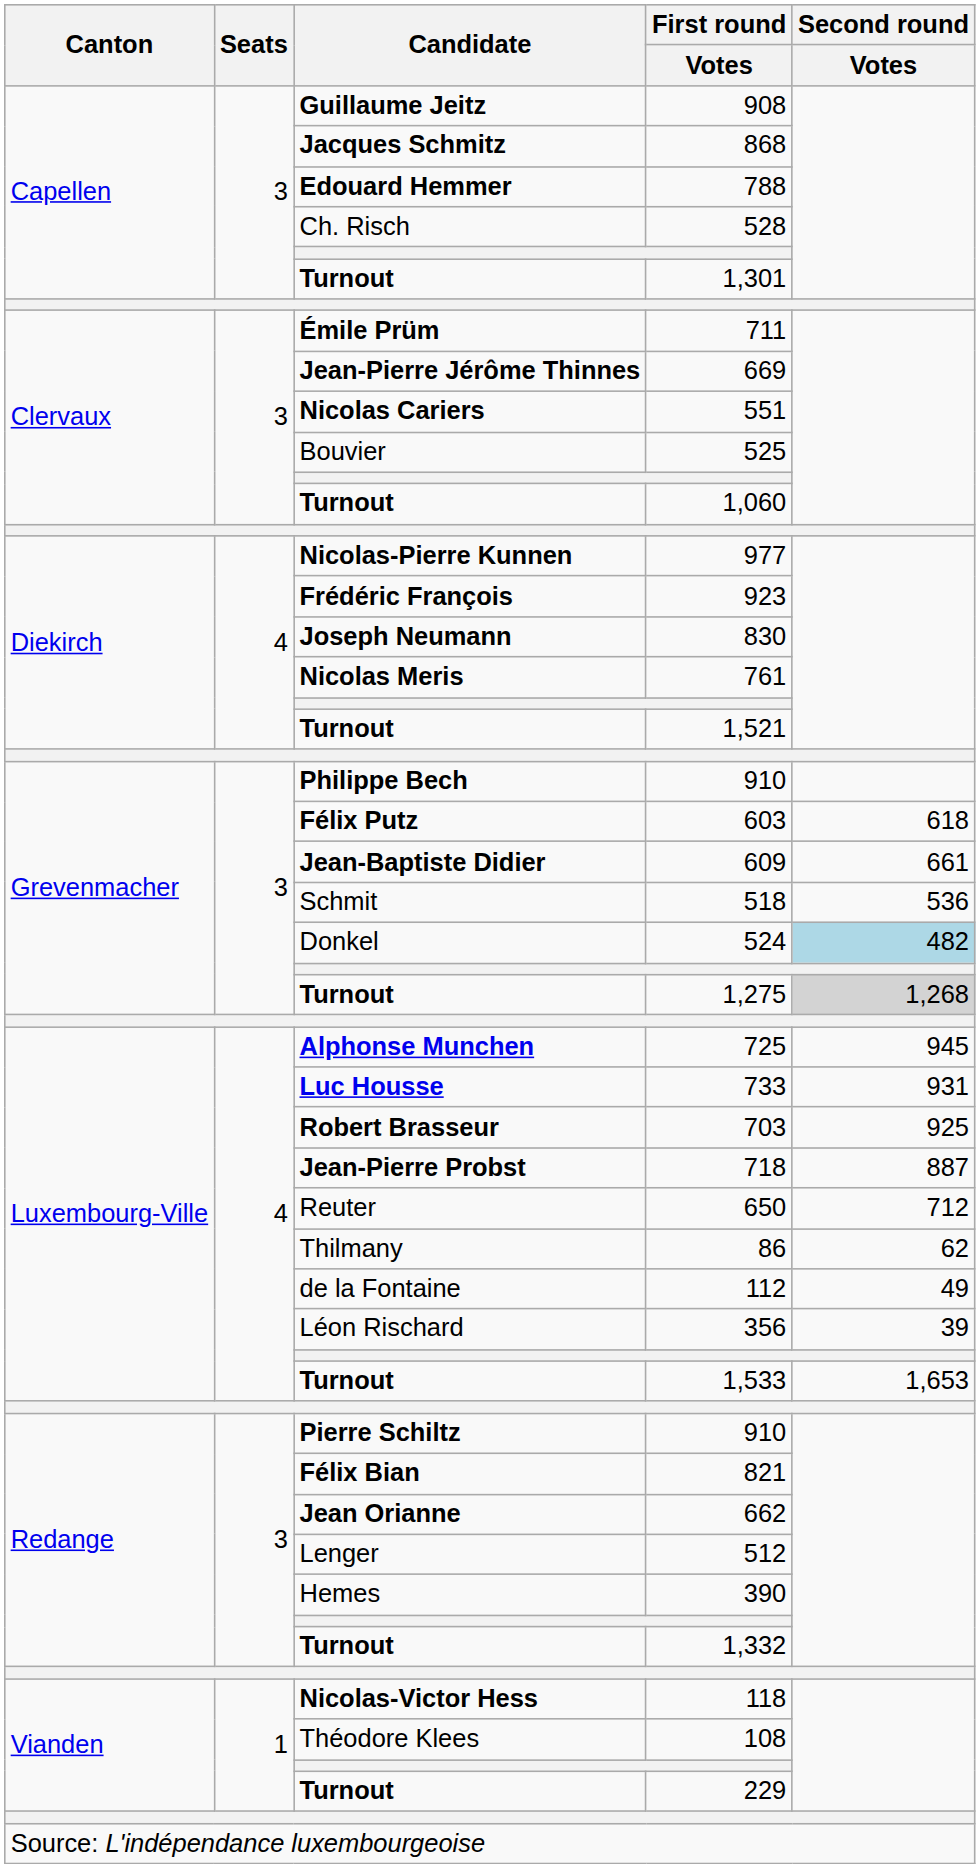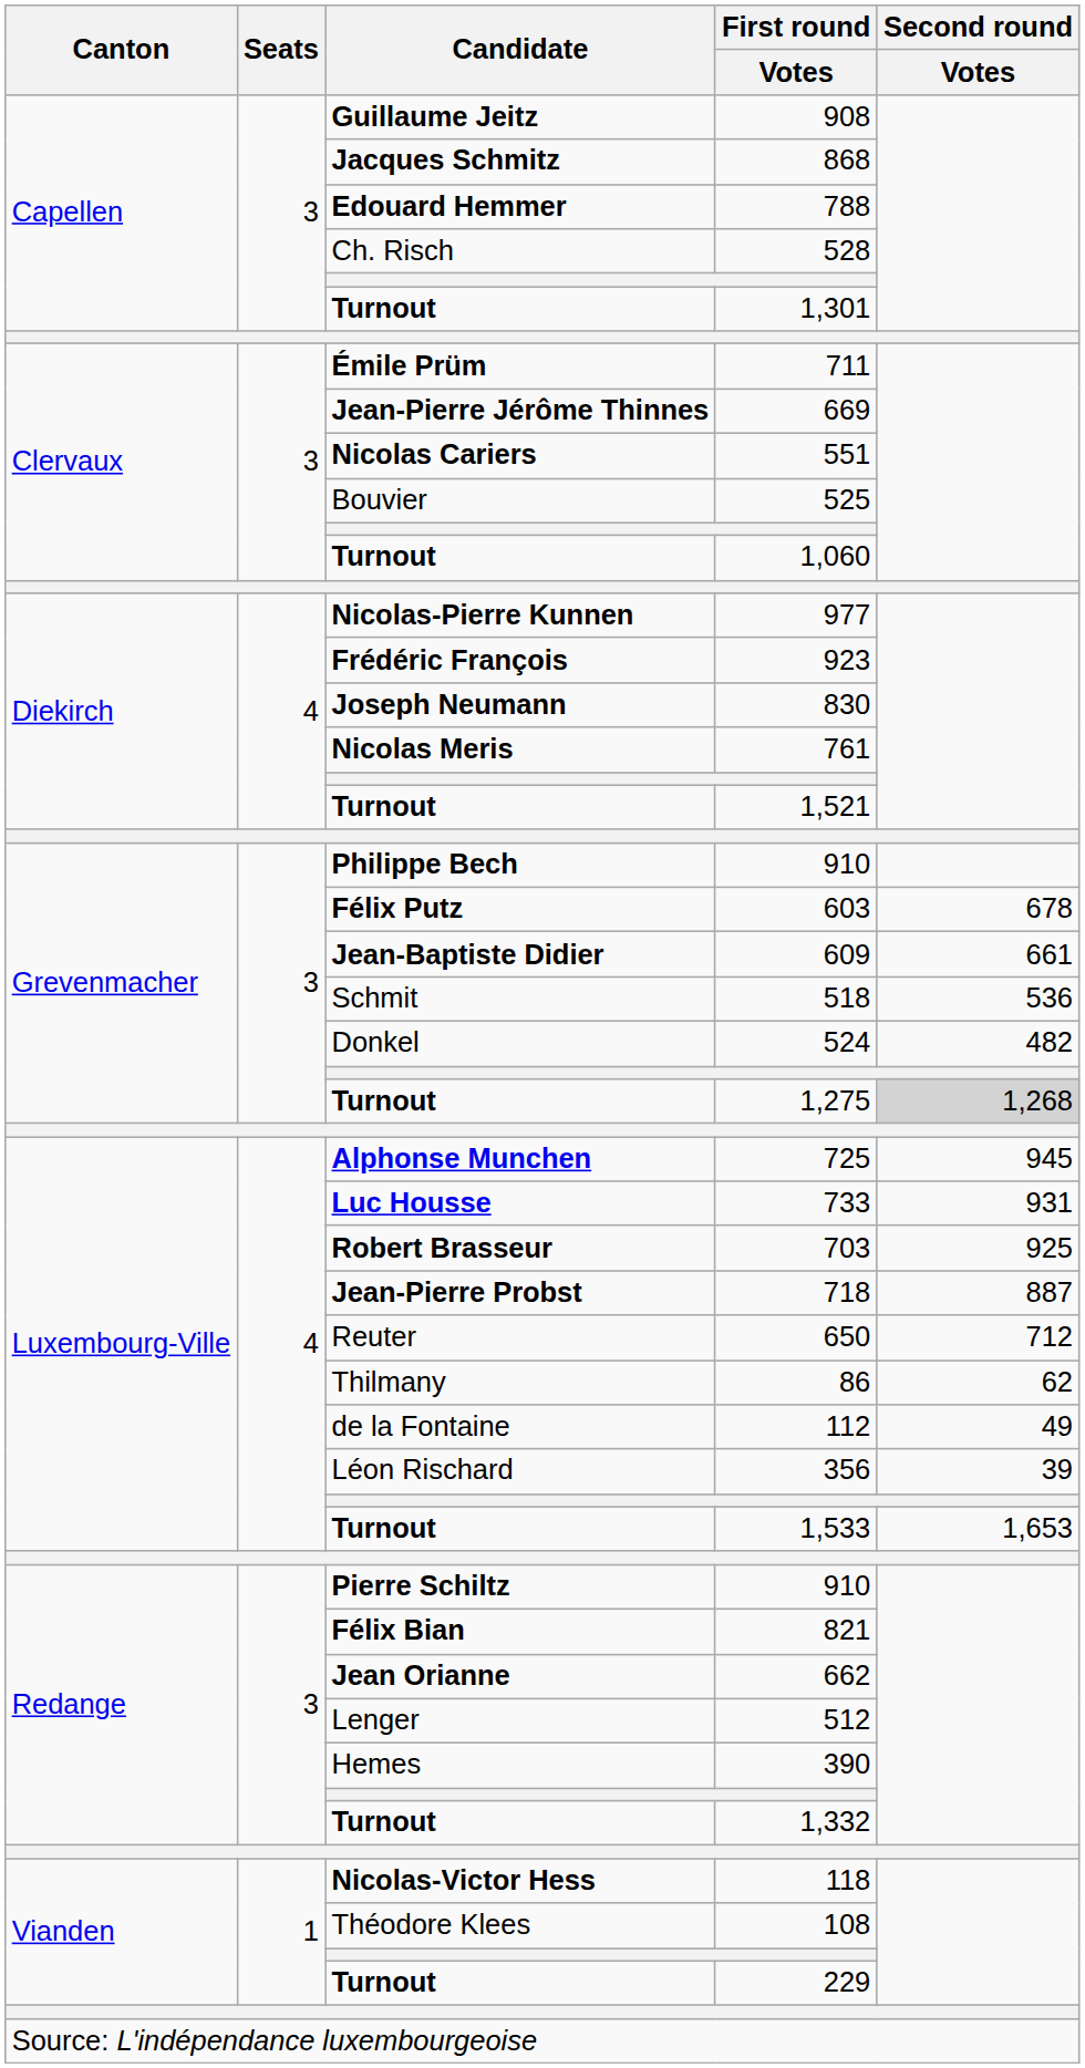 <table class=wikitable>
 <tr>
 <th rowspan=2>Canton</th>
 <th rowspan=2>Seats</th>
 <th rowspan=2>Candidate</th>
 <th>First round</th>
 <th>Second round</th>
 </tr>
 <tr>
 <th>Votes</th>
 <th>Votes</th>
 </tr>
 <tr>
 <td rowspan=6><a href='#'>Capellen</a></td>
 <td rowspan=6 align=right>3</td>
 <td><strong>Guillaume Jeitz</strong></td>
 <td align=right>908</td>
 <td rowspan=6></td>
 </tr>
 <tr>
 <td><strong>Jacques Schmitz</strong></td>
 <td align=right>868</td>
 </tr>
 <tr>
 <td><strong>Edouard Hemmer</strong></td>
 <td align=right>788</td>
 </tr>
 <tr>
 <td>Ch. Risch</td>
 <td align=right>528</td>
 </tr>
 <tr>
 <th colspan=2></th>
 </tr>
 <tr>
 <td><strong>Turnout</strong></td>
 <td align=right>1,301</td>
 </tr>
 <tr>
 <th colspan=5></th>
 </tr>
 <tr>
 <td rowspan=6><a href='#'>Clervaux</a></td>
 <td rowspan=6 align=right>3</td>
 <td><strong>Émile Prüm</strong></td>
 <td align=right>711</td>
 <td rowspan=6></td>
 </tr>
 <tr>
 <td><strong>Jean-Pierre Jérôme Thinnes</strong></td>
 <td align=right>669</td>
 </tr>
 <tr>
 <td><strong>Nicolas Cariers</strong></td>
 <td align=right>551</td>
 </tr>
 <tr>
 <td>Bouvier</td>
 <td align=right>525</td>
 </tr>
 <tr>
 <th colspan=2></th>
 </tr>
 <tr>
 <td><strong>Turnout</strong></td>
 <td align=right>1,060</td>
 </tr>
 <tr>
 <th colspan=5></th>
 </tr>
 <tr>
 <td rowspan=6><a href='#'>Diekirch</a></td>
 <td rowspan=6 align=right>4</td>
 <td><strong>Nicolas-Pierre Kunnen</strong></td>
 <td align=right>977</td>
 <td rowspan=6></td>
 </tr>
 <tr>
 <td><strong>Frédéric François</strong></td>
 <td align=right>923</td>
 </tr>
 <tr>
 <td><strong>Joseph Neumann</strong></td>
 <td align=right>830</td>
 </tr>
 <tr>
 <td><strong>Nicolas Meris</strong></td>
 <td align=right>761</td>
 </tr>
 <tr>
 <th colspan=2></th>
 </tr>
 <tr>
 <td><strong>Turnout</strong></td>
 <td align=right>1,521</td>
 </tr>
 <tr>
 <th colspan=5></th>
 </tr>
 <tr>
 <td rowspan=7><a href='#'>Grevenmacher</a></td>
 <td rowspan=7 align=right>3</td>
 <td><strong>Philippe Bech</strong></td>
 <td align=right>910</td>
 <td></td>
 </tr>
 <tr>
 <td><strong>Félix Putz</strong></td>
 <td align=right>603</td>
-<td align=right>618</td>
+<td align=right>678</td>
 </tr>
 <tr>
 <td><strong>Jean-Baptiste Didier</strong></td>
 <td align=right>609</td>
 <td align=right>661</td>
 </tr>
 <tr>
 <td>Schmit</td>
 <td align=right>518</td>
 <td align=right>536</td>
 </tr>
 <tr>
 <td>Donkel</td>
 <td align=right>524</td>
-<td align=right style="background: lightblue;">482</td>
+<td align=right>482</td>
 </tr>
 <tr>
 <th colspan=3></th>
 </tr>
 <tr>
 <td><strong>Turnout</strong></td>
 <td align=right>1,275</td>
 <td align=right style="background: lightgrey;">1,268</td>
 </tr>
 <tr>
 <th colspan=5></th>
 </tr>
 <tr>
 <td rowspan=10><a href='#'>Luxembourg-Ville</a></td>
 <td rowspan=10 align=right>4</td>
 <td><strong><a href='#'>Alphonse Munchen</a></strong></td>
 <td align=right>725</td>
 <td align=right>945</td>
 </tr>
 <tr>
 <td><strong><a href='#'>Luc Housse</a></strong></td>
 <td align=right>733</td>
 <td align=right>931</td>
 </tr>
 <tr>
 <td><strong>Robert Brasseur</strong></td>
 <td align=right>703</td>
 <td align=right>925</td>
 </tr>
 <tr>
 <td><strong>Jean-Pierre Probst</strong></td>
 <td align=right>718</td>
 <td align=right>887</td>
 </tr>
 <tr>
 <td>Reuter</td>
 <td align=right>650</td>
 <td align=right>712</td>
 </tr>
 <tr>
 <td>Thilmany</td>
 <td align=right>86</td>
 <td align=right>62</td>
 </tr>
 <tr>
 <td>de la Fontaine</td>
 <td align=right>112</td>
 <td align=right>49</td>
 </tr>
 <tr>
 <td>Léon Rischard</td>
 <td align=right>356</td>
 <td align=right>39</td>
 </tr>
 <tr>
 <th colspan=3></th>
 </tr>
 <tr>
 <td><strong>Turnout</strong></td>
 <td align=right>1,533</td>
 <td align=right>1,653</td>
 </tr>
 <tr>
 <th colspan=5></th>
 </tr>
 <tr>
 <td rowspan=7><a href='#'>Redange</a></td>
 <td rowspan=7 align=right>3</td>
 <td><strong>Pierre Schiltz</strong></td>
 <td align=right>910</td>
 <td rowspan=7></td>
 </tr>
 <tr>
 <td><strong>Félix Bian</strong></td>
 <td align=right>821</td>
 </tr>
 <tr>
 <td><strong>Jean Orianne</strong></td>
 <td align=right>662</td>
 </tr>
 <tr>
 <td>Lenger</td>
 <td align=right>512</td>
 </tr>
 <tr>
 <td>Hemes</td>
 <td align=right>390</td>
 </tr>
 <tr>
 <th colspan=2></th>
 </tr>
 <tr>
 <td><strong>Turnout</strong></td>
 <td align=right>1,332</td>
 </tr>
 <tr>
 <th colspan=5></th>
 </tr>
 <tr>
 <td rowspan=4><a href='#'>Vianden</a></td>
 <td rowspan=4 align=right>1</td>
 <td><strong>Nicolas-Victor Hess</strong></td>
 <td align=right>118</td>
 <td rowspan=4></td>
 </tr>
 <tr>
 <td>Théodore Klees</td>
 <td align=right>108</td>
 </tr>
 <tr>
 <th colspan=2></th>
 </tr>
 <tr>
 <td><strong>Turnout</strong></td>
 <td align=right>229</td>
 </tr>
 <tr>
 <th colspan=5></th>
 </tr>
 <tr>
 <td colspan=5>Source: <em>L'indépendance luxembourgeoise</em></td>
 </tr>
 </table>
